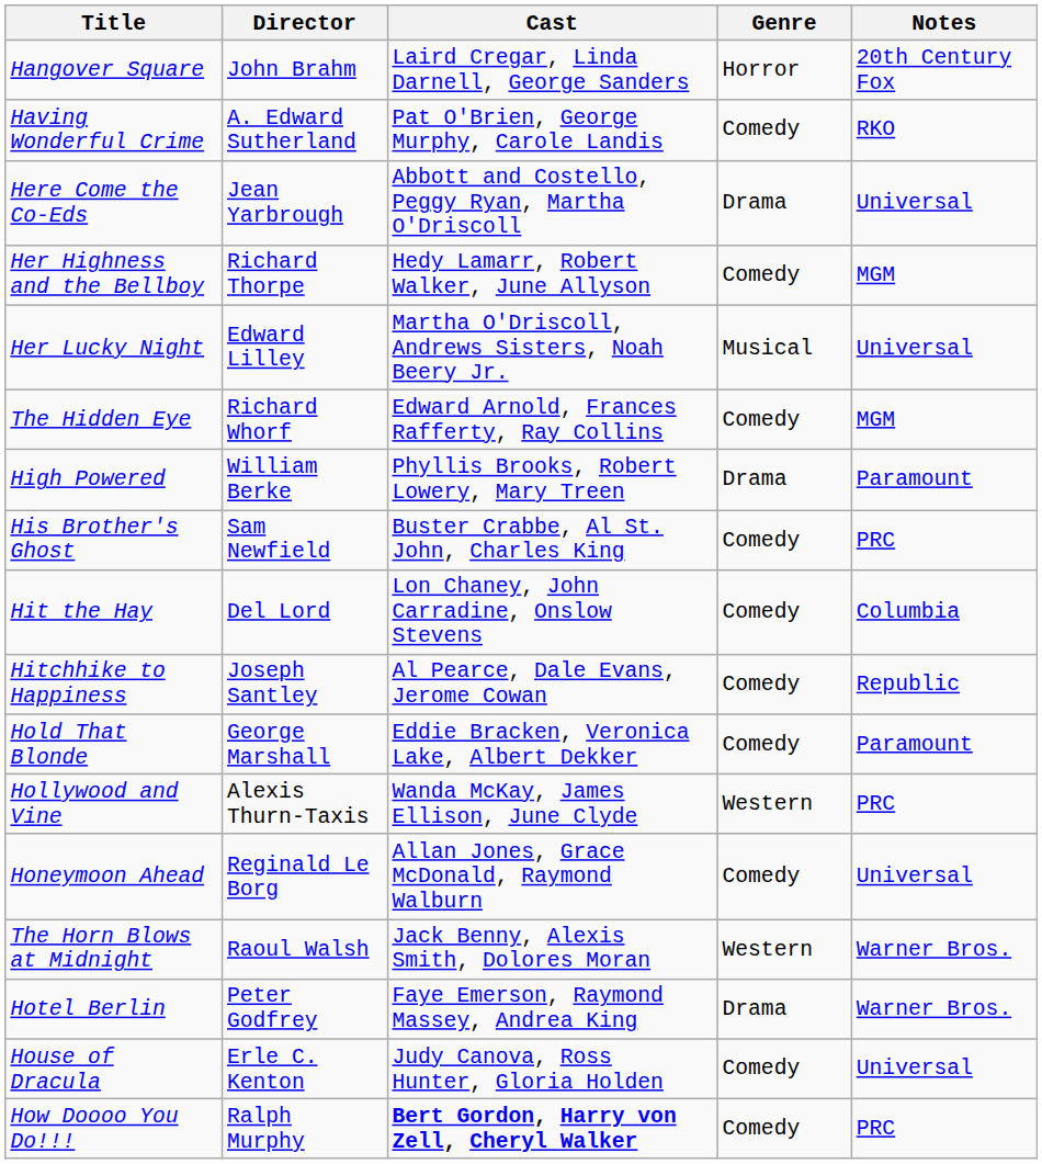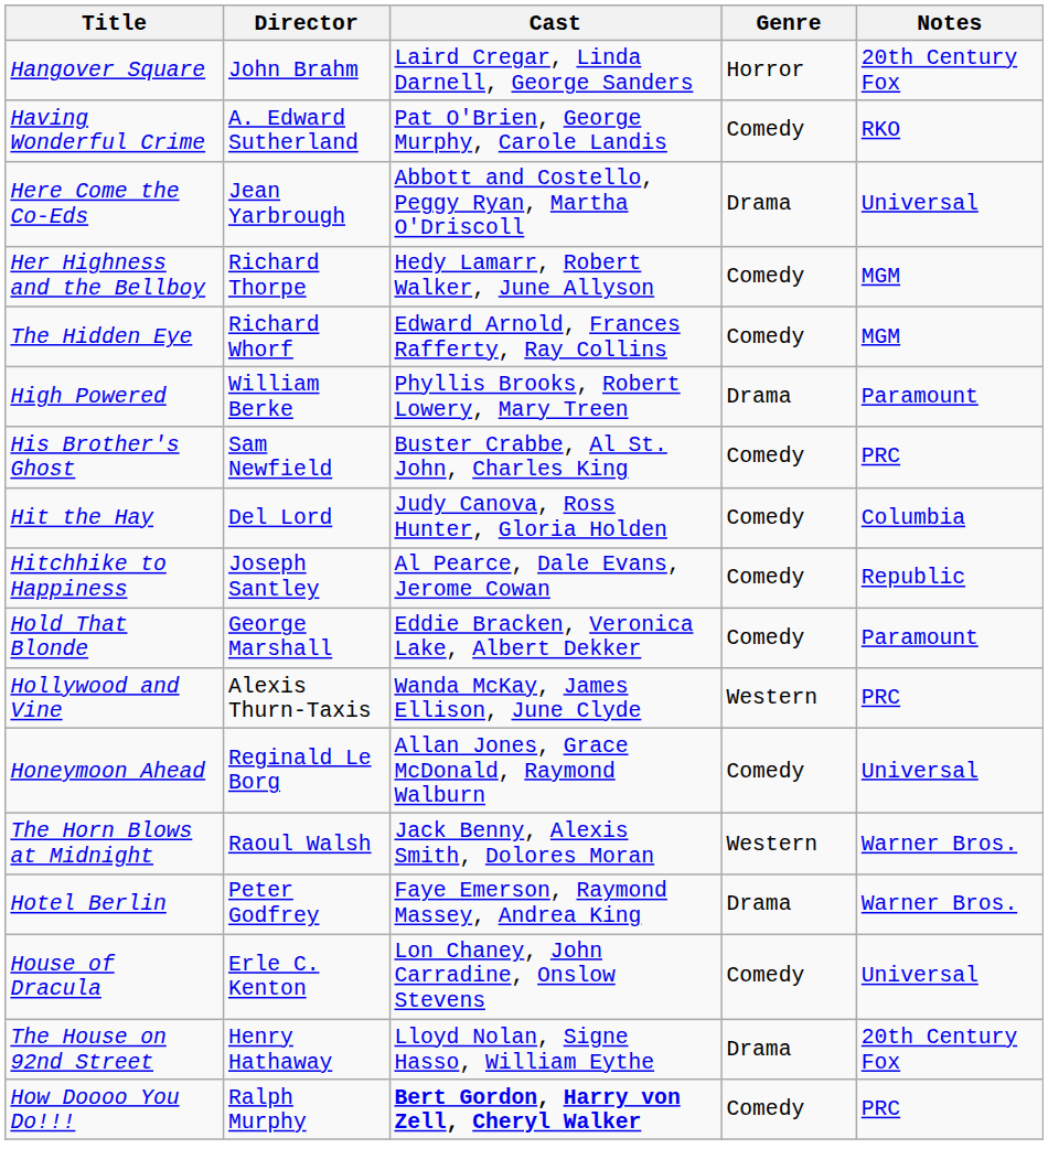 <table class="wikitable" style="width:100%;">
 <tr>
 <th style="width:21%;">Title</th>
 <th style="width:16%;">Director</th>
 <th style="width:32%;">Cast</th>
 <th style="width:13%;">Genre</th>
 <th style="width:18%;">Notes</th>
 </tr>
 <tr>
 <td><em><a href='#'>Hangover Square</a></em></td>
 <td><a href='#'>John Brahm</a></td>
 <td><a href='#'>Laird Cregar</a>, <a href='#'>Linda Darnell</a>, <a href='#'>George Sanders</a></td>
 <td>Horror</td>
 <td><a href='#'>20th Century Fox</a></td>
 </tr>
 <tr>
 <td><em><a href='#'>Having Wonderful Crime</a></em></td>
 <td><a href='#'>A. Edward Sutherland</a></td>
 <td><a href='#'>Pat O'Brien</a>, <a href='#'>George Murphy</a>, <a href='#'>Carole Landis</a></td>
 <td>Comedy</td>
 <td><a href='#'>RKO</a></td>
 </tr>
 <tr>
 <td><em><a href='#'>Here Come the Co-Eds</a></em></td>
 <td><a href='#'>Jean Yarbrough</a></td>
 <td><a href='#'>Abbott and Costello</a>, <a href='#'>Peggy Ryan</a>, <a href='#'>Martha O'Driscoll</a></td>
 <td>Drama</td>
 <td><a href='#'>Universal</a></td>
 </tr>
 <tr>
 <td><em><a href='#'>Her Highness and the Bellboy</a></em></td>
 <td><a href='#'>Richard Thorpe</a></td>
 <td><a href='#'>Hedy Lamarr</a>, <a href='#'>Robert Walker</a>, <a href='#'>June Allyson</a></td>
 <td>Comedy</td>
 <td><a href='#'>MGM</a></td>
 </tr>
 <tr>
-<td><em><a href='#'>Her Lucky Night</a></em></td>
-<td><a href='#'>Edward Lilley</a></td>
-<td><a href='#'>Martha O'Driscoll</a>, <a href='#'>Andrews Sisters</a>, <a href='#'>Noah Beery Jr.</a></td>
-<td>Musical</td>
-<td><a href='#'>Universal</a></td>
-</tr>
-<tr>
 <td><em><a href='#'>The Hidden Eye</a></em></td>
 <td><a href='#'>Richard Whorf</a></td>
 <td><a href='#'>Edward Arnold</a>, <a href='#'>Frances Rafferty</a>, <a href='#'>Ray Collins</a></td>
 <td>Comedy</td>
 <td><a href='#'>MGM</a></td>
 </tr>
 <tr>
 <td><em><a href='#'>High Powered</a></em></td>
 <td><a href='#'>William Berke</a></td>
 <td><a href='#'>Phyllis Brooks</a>, <a href='#'>Robert Lowery</a>, <a href='#'>Mary Treen</a></td>
 <td>Drama</td>
 <td><a href='#'>Paramount</a></td>
 </tr>
 <tr>
 <td><em><a href='#'>His Brother's Ghost</a></em></td>
 <td><a href='#'>Sam Newfield</a></td>
 <td><a href='#'>Buster Crabbe</a>, <a href='#'>Al St. John</a>, <a href='#'>Charles King</a></td>
 <td>Comedy</td>
 <td><a href='#'>PRC</a></td>
 </tr>
 <tr>
 <td><em><a href='#'>Hit the Hay</a></em></td>
 <td><a href='#'>Del Lord</a></td>
-<td><a href='#'>Lon Chaney</a>, <a href='#'>John Carradine</a>, <a href='#'>Onslow Stevens</a></td>
+<td><a href='#'>Judy Canova</a>, <a href='#'>Ross Hunter</a>, <a href='#'>Gloria Holden</a></td>
 <td>Comedy</td>
 <td><a href='#'>Columbia</a></td>
 </tr>
 <tr>
 <td><em><a href='#'>Hitchhike to Happiness</a></em></td>
 <td><a href='#'>Joseph Santley</a></td>
 <td><a href='#'>Al Pearce</a>, <a href='#'>Dale Evans</a>, <a href='#'>Jerome Cowan</a></td>
 <td>Comedy</td>
 <td><a href='#'>Republic</a></td>
 </tr>
 <tr>
 <td><em><a href='#'>Hold That Blonde</a></em></td>
 <td><a href='#'>George Marshall</a></td>
 <td><a href='#'>Eddie Bracken</a>, <a href='#'>Veronica Lake</a>, <a href='#'>Albert Dekker</a></td>
 <td>Comedy</td>
 <td><a href='#'>Paramount</a></td>
 </tr>
 <tr>
 <td><em><a href='#'>Hollywood and Vine</a></em></td>
 <td>Alexis Thurn-Taxis</td>
 <td><a href='#'>Wanda McKay</a>, <a href='#'>James Ellison</a>, <a href='#'>June Clyde</a></td>
 <td>Western</td>
 <td><a href='#'>PRC</a></td>
 </tr>
 <tr>
 <td><em><a href='#'>Honeymoon Ahead</a></em></td>
 <td><a href='#'>Reginald Le Borg</a></td>
 <td><a href='#'>Allan Jones</a>, <a href='#'>Grace McDonald</a>, <a href='#'>Raymond Walburn</a></td>
 <td>Comedy</td>
 <td><a href='#'>Universal</a></td>
 </tr>
 <tr>
 <td><em><a href='#'>The Horn Blows at Midnight</a></em></td>
 <td><a href='#'>Raoul Walsh</a></td>
 <td><a href='#'>Jack Benny</a>, <a href='#'>Alexis Smith</a>, <a href='#'>Dolores Moran</a></td>
 <td>Western</td>
 <td><a href='#'>Warner Bros.</a></td>
 </tr>
 <tr>
 <td><em><a href='#'>Hotel Berlin</a></em></td>
 <td><a href='#'>Peter Godfrey</a></td>
 <td><a href='#'>Faye Emerson</a>, <a href='#'>Raymond Massey</a>, <a href='#'>Andrea King</a></td>
 <td>Drama</td>
 <td><a href='#'>Warner Bros.</a></td>
 </tr>
 <tr>
 <td><em><a href='#'>House of Dracula</a></em></td>
 <td><a href='#'>Erle C. Kenton</a></td>
-<td><a href='#'>Judy Canova</a>, <a href='#'>Ross Hunter</a>, <a href='#'>Gloria Holden</a></td>
+<td><a href='#'>Lon Chaney</a>, <a href='#'>John Carradine</a>, <a href='#'>Onslow Stevens</a></td>
 <td>Comedy</td>
 <td><a href='#'>Universal</a></td>
+</tr>
+<tr>
+<td><em><a href='#'>The House on 92nd Street</a></em></td>
+<td><a href='#'>Henry Hathaway</a></td>
+<td><a href='#'>Lloyd Nolan</a>, <a href='#'>Signe Hasso</a>, <a href='#'>William Eythe</a></td>
+<td>Drama</td>
+<td><a href='#'>20th Century Fox</a></td>
 </tr>
 <tr>
 <td><em><a href='#'>How Doooo You Do!!!</a></em></td>
 <td><a href='#'>Ralph Murphy</a></td>
 <td><strong><a href='#'>Bert Gordon</a>, <a href='#'>Harry von Zell</a>, <a href='#'>Cheryl Walker</a></strong></td>
 <td>Comedy</td>
 <td><a href='#'>PRC</a></td>
 </tr>
 </table>
